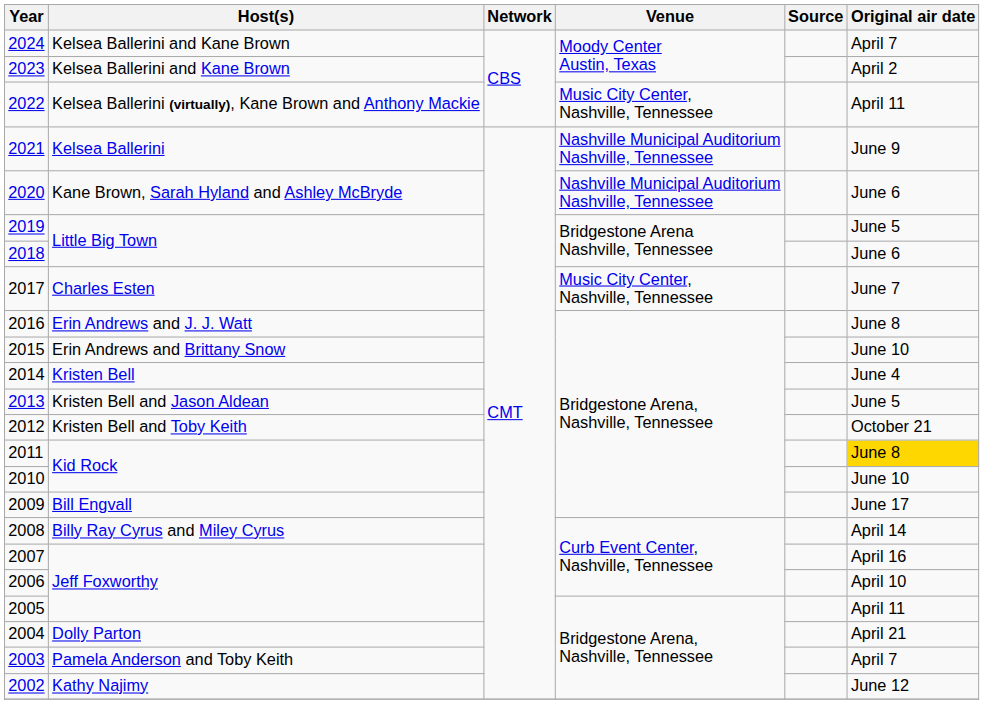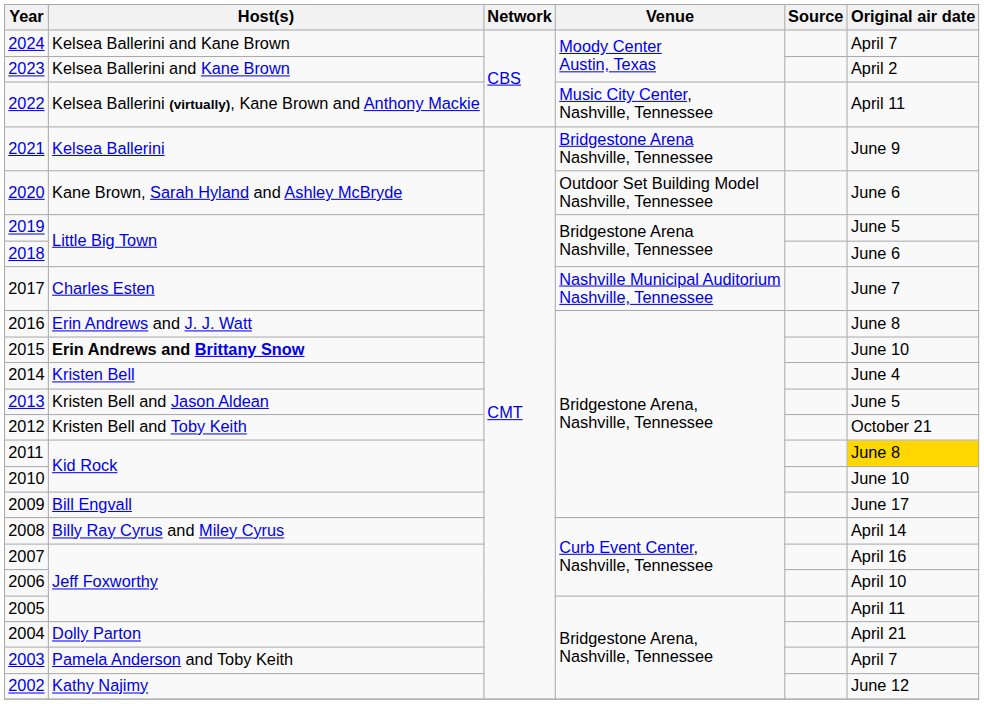 <table class="wikitable">
 <tr>
 <th>Year</th>
 <th>Host(s)</th>
 <th>Network</th>
 <th>Venue</th>
 <th>Source</th>
 <th>Original air date</th>
 </tr>
 <tr>
 <td><a href='#'>2024</a></td>
 <td>Kelsea Ballerini and Kane Brown</td>
 <td rowspan="3"><a href='#'>CBS</a></td>
 <td rowspan="2"><a href='#'>Moody Center</a><br><a href='#'>Austin, Texas</a></td>
 <td align="center"></td>
 <td>April 7</td>
 </tr>
 <tr>
 <td><a href='#'>2023</a></td>
 <td>Kelsea Ballerini and <a href='#'>Kane Brown</a></td>
 <td align="center"></td>
 <td>April 2</td>
 </tr>
 <tr>
 <td><a href='#'>2022</a></td>
 <td>Kelsea Ballerini <small><strong>(virtually)</strong></small>, Kane Brown and <a href='#'>Anthony Mackie</a></td>
 <td><a href='#'>Music City Center</a>,<br>Nashville, Tennessee</td>
 <td></td>
 <td>April 11</td>
 </tr>
 <tr>
 <td><a href='#'>2021</a></td>
 <td><a href='#'>Kelsea Ballerini</a></td>
 <td rowspan="20"><a href='#'>CMT</a></td>
-<td><a href='#'>Nashville Municipal Auditorium</a><br><a href='#'>Nashville, Tennessee</a></td>
+<td><a href='#'>Bridgestone Arena</a><br>Nashville, Tennessee</td>
 <td></td>
 <td>June 9</td>
 </tr>
 <tr>
 <td><a href='#'>2020</a></td>
 <td>Kane Brown, <a href='#'>Sarah Hyland</a> and <a href='#'>Ashley McBryde</a></td>
-<td><a href='#'>Nashville Municipal Auditorium</a><br><a href='#'>Nashville, Tennessee</a></td>
+<td>Outdoor Set Building Model<br>Nashville, Tennessee</td>
 <td align="center"></td>
 <td>June 6</td>
 </tr>
 <tr>
 <td><a href='#'>2019</a></td>
 <td rowspan=2><a href='#'>Little Big Town</a></td>
 <td rowspan=2>Bridgestone Arena<br>Nashville, Tennessee</td>
 <td align="center"></td>
 <td>June 5</td>
 </tr>
 <tr>
 <td><a href='#'>2018</a></td>
 <td align="center"></td>
 <td>June 6</td>
 </tr>
 <tr>
 <td>2017</td>
 <td><a href='#'>Charles Esten</a></td>
-<td><a href='#'>Music City Center</a>,<br>Nashville, Tennessee</td>
+<td><a href='#'>Nashville Municipal Auditorium</a><br><a href='#'>Nashville, Tennessee</a></td>
 <td align="center"></td>
 <td>June 7</td>
 </tr>
 <tr>
 <td>2016</td>
 <td><a href='#'>Erin Andrews</a> and <a href='#'>J. J. Watt</a></td>
 <td rowspan="8">Bridgestone Arena,<br>Nashville, Tennessee <br></td>
 <td align="center"></td>
 <td>June 8</td>
 </tr>
 <tr>
 <td>2015</td>
-<td>Erin Andrews and <a href='#'>Brittany Snow</a></td>
+<td><strong>Erin Andrews and <a href='#'>Brittany Snow</a></strong></td>
 <td align="center"></td>
 <td>June 10</td>
 </tr>
 <tr>
 <td>2014</td>
 <td><a href='#'>Kristen Bell</a></td>
 <td align="center"></td>
 <td>June 4</td>
 </tr>
 <tr>
 <td><a href='#'>2013</a></td>
 <td>Kristen Bell and <a href='#'>Jason Aldean</a></td>
 <td align="center"></td>
 <td>June 5</td>
 </tr>
 <tr>
 <td>2012</td>
 <td>Kristen Bell and <a href='#'>Toby Keith</a></td>
 <td align="center"></td>
 <td>October 21</td>
 </tr>
 <tr>
 <td>2011</td>
 <td rowspan="2"><a href='#'>Kid Rock</a></td>
 <td align="center"></td>
 <td style="background: gold;">June 8</td>
 </tr>
 <tr>
 <td>2010</td>
 <td align="center"></td>
 <td>June 10</td>
 </tr>
 <tr>
 <td>2009</td>
 <td><a href='#'>Bill Engvall</a></td>
 <td align="center"></td>
 <td>June 17</td>
 </tr>
 <tr>
 <td>2008</td>
 <td><a href='#'>Billy Ray Cyrus</a> and <a href='#'>Miley Cyrus</a></td>
 <td rowspan="3"><a href='#'>Curb Event Center</a>,<br>Nashville, Tennessee</td>
 <td align="center"></td>
 <td>April 14</td>
 </tr>
 <tr>
 <td>2007</td>
 <td rowspan="3"><a href='#'>Jeff Foxworthy</a></td>
 <td align="center"></td>
 <td>April 16</td>
 </tr>
 <tr>
 <td>2006</td>
 <td align="center"></td>
 <td>April 10</td>
 </tr>
 <tr>
 <td>2005</td>
 <td rowspan="4">Bridgestone Arena,<br>Nashville, Tennessee</td>
 <td align="center"></td>
 <td>April 11</td>
 </tr>
 <tr>
 <td>2004</td>
 <td><a href='#'>Dolly Parton</a></td>
 <td align="center"></td>
 <td>April 21</td>
 </tr>
 <tr>
 <td><a href='#'>2003</a></td>
 <td><a href='#'>Pamela Anderson</a> and Toby Keith</td>
 <td align="center"></td>
 <td>April 7</td>
 </tr>
 <tr>
 <td><a href='#'>2002</a></td>
 <td><a href='#'>Kathy Najimy</a></td>
 <td align="center"></td>
 <td>June 12</td>
 </tr>
 <tr>
 </tr>
 </table>
